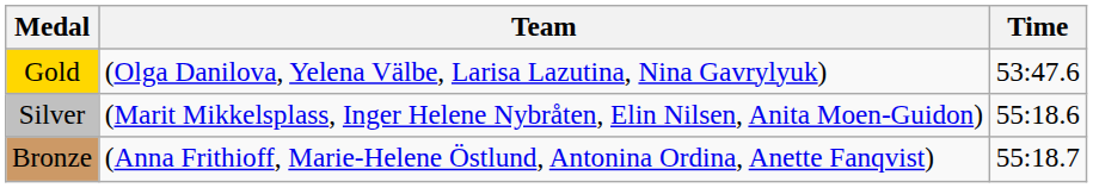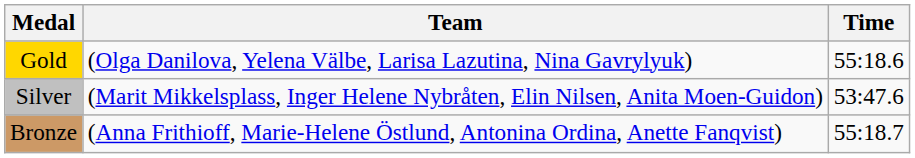 <table class="wikitable">
 <tr>
 <th>Medal</th>
 <th>Team</th>
 <th>Time</th>
 </tr>
 <tr>
 <td style="text-align:center;background-color:gold;">Gold</td>
 <td> (<a href='#'>Olga Danilova</a>, <a href='#'>Yelena Välbe</a>, <a href='#'>Larisa Lazutina</a>, <a href='#'>Nina Gavrylyuk</a>)</td>
-<td>53:47.6</td>
+<td>55:18.6</td>
 </tr>
 <tr>
 <td style="text-align:center;background-color:silver;">Silver</td>
 <td> (<a href='#'>Marit Mikkelsplass</a>, <a href='#'>Inger Helene Nybråten</a>, <a href='#'>Elin Nilsen</a>, <a href='#'>Anita Moen-Guidon</a>)</td>
-<td>55:18.6</td>
+<td>53:47.6</td>
 </tr>
 <tr>
 <td style="text-align:center;background-color:#CC9966;">Bronze</td>
 <td> (<a href='#'>Anna Frithioff</a>, <a href='#'>Marie-Helene Östlund</a>, <a href='#'>Antonina Ordina</a>, <a href='#'>Anette Fanqvist</a>)</td>
 <td>55:18.7</td>
 </tr>
 </table>
